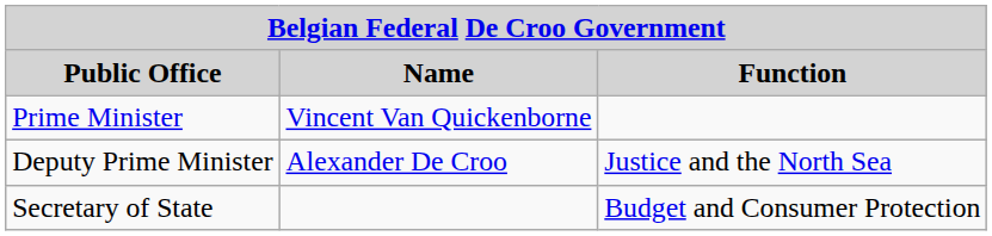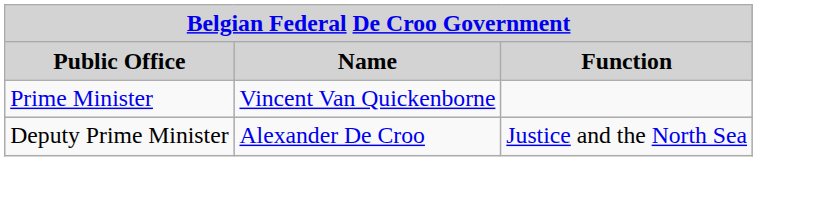 <table class="wikitable">
 <tr>
 <th style="background:LightGrey;" colspan="3"><a href='#'>Belgian Federal</a> <a href='#'>De Croo Government</a></th>
 </tr>
 <tr>
 <th style="background:LightGrey;">Public Office</th>
 <th style="background:LightGrey;">Name</th>
 <th style="background:LightGrey;">Function</th>
 </tr>
 <tr>
 <td><a href='#'>Prime Minister</a></td>
 <td><a href='#'>Vincent Van Quickenborne</a></td>
 <td></td>
 </tr>
 <tr>
 <td>Deputy Prime Minister</td>
 <td><a href='#'>Alexander De Croo</a></td>
 <td><a href='#'>Justice</a> and the <a href='#'>North Sea</a></td>
 </tr>
-<tr>
-<td>Secretary of State</td>
-<td></td>
-<td><a href='#'>Budget</a> and Consumer Protection</td>
-</tr>
 </table>
